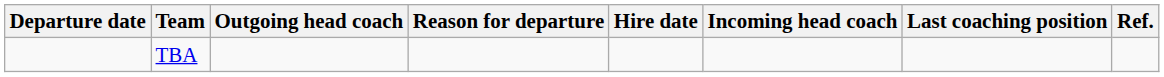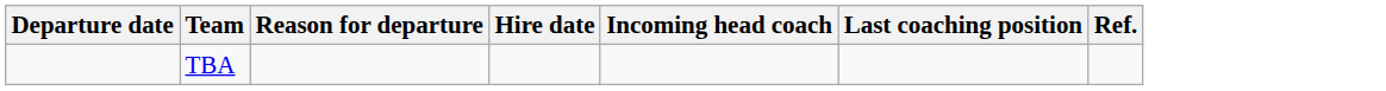 <table class="wikitable sortable">
 <tr>
 <th>Departure date</th>
 <th>Team</th>
-<th>Outgoing head coach</th>
 <th>Reason for departure</th>
 <th>Hire date</th>
 <th>Incoming head coach</th>
 <th class="unsortable">Last coaching position</th>
 <th class="unsortable">Ref.</th>
 </tr>
 <tr>
 <td align=center></td>
 <td><a href='#'>TBA</a></td>
 <td></td>
 <td></td>
 <td></td>
 <td></td>
 <td></td>
-<td></td>
 </tr>
 </table>
